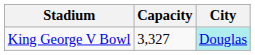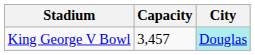 <table class="wikitable sortable">
 <tr>
 <th>Stadium</th>
 <th>Capacity</th>
 <th>City</th>
 </tr>
 <tr>
 <td><a href='#'>King George V Bowl</a></td>
-<td>3,327</td>
+<td>3,457</td>
 <td style="background: paleturquoise;"><a href='#'>Douglas</a></td>
 </tr>
 </table>
